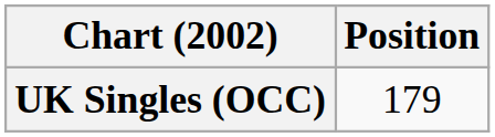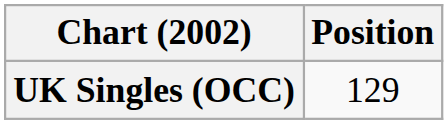 <table class="wikitable plainrowheaders" style="text-align:center">
 <tr>
 <th scope="col">Chart (2002)</th>
 <th scope="col">Position</th>
 </tr>
 <tr>
 <th scope="row">UK Singles (OCC)</th>
-<td>179</td>
+<td>129</td>
 </tr>
 </table>
